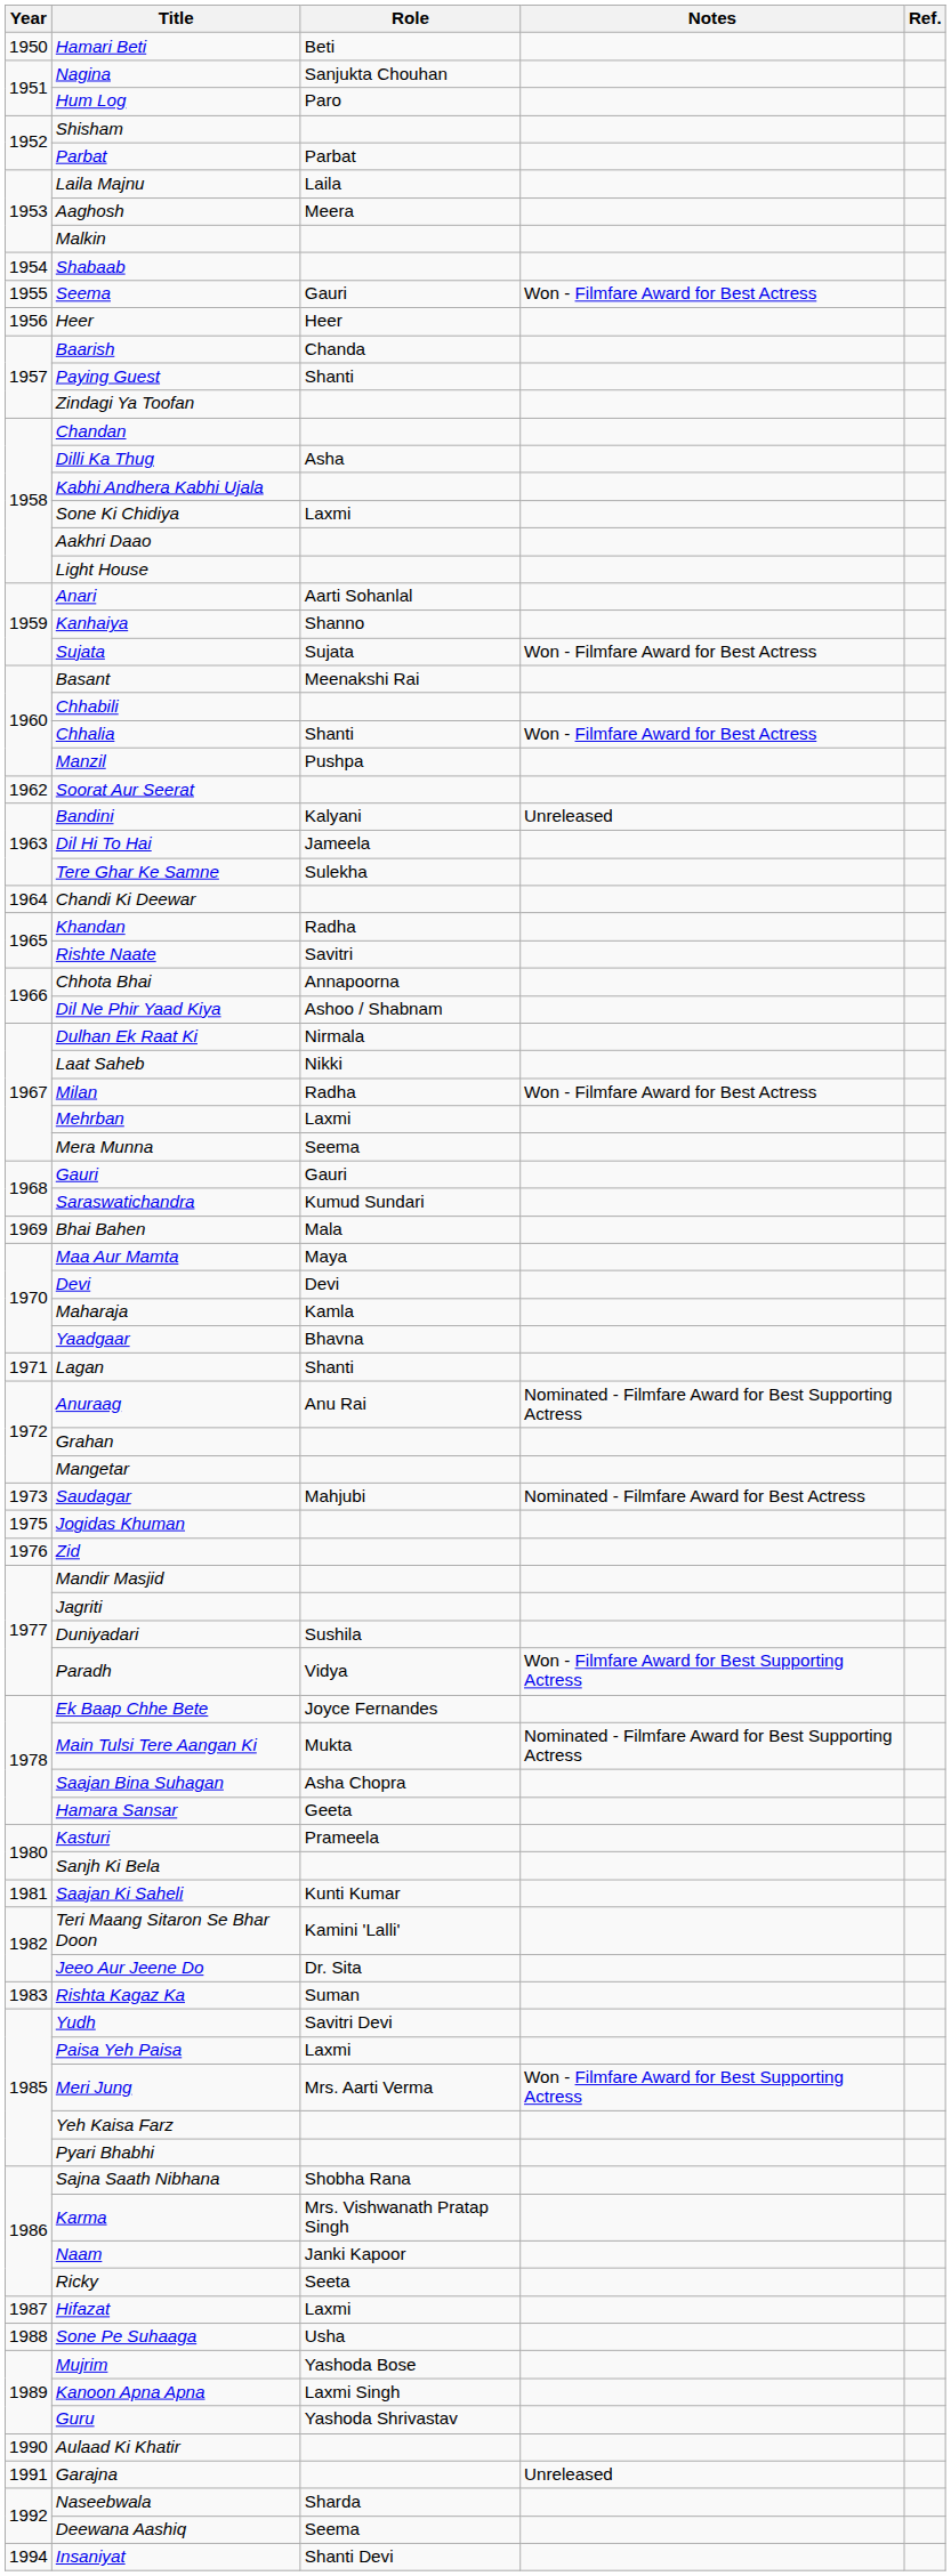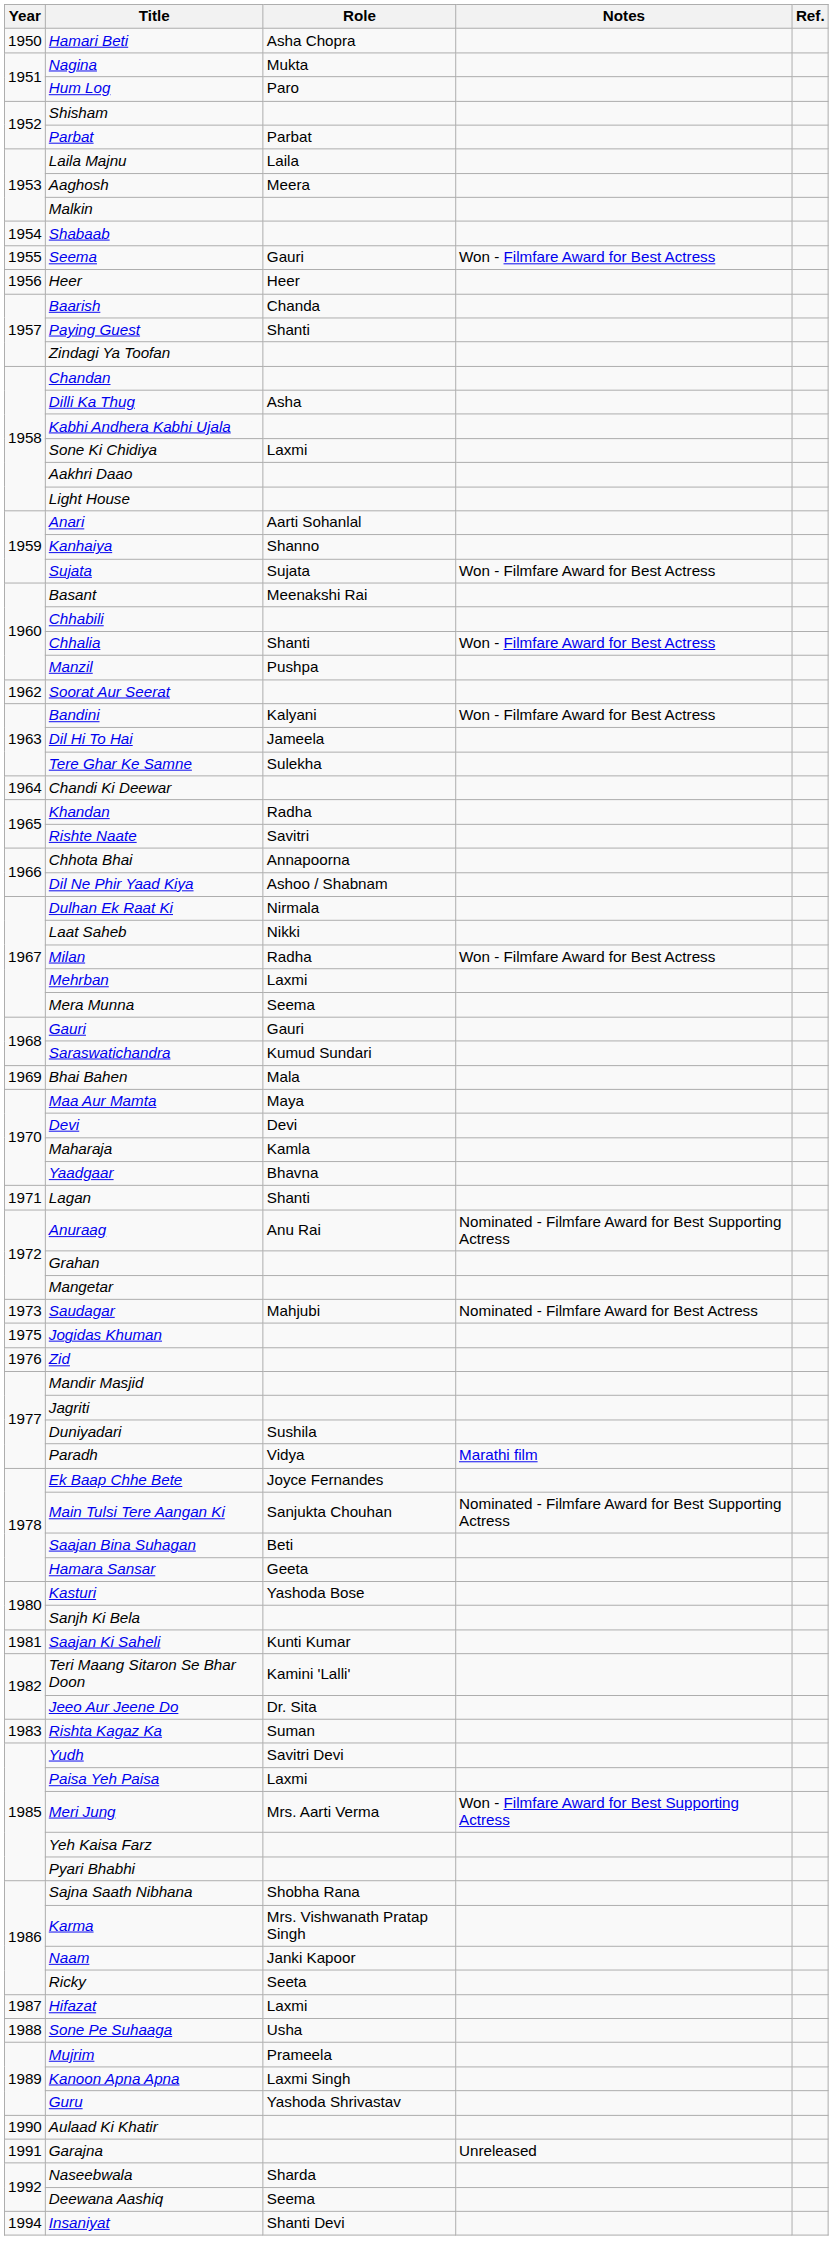 <table class="wikitable sortable">
 <tr>
 <th>Year</th>
 <th>Title</th>
 <th>Role</th>
 <th class="unsortable">Notes</th>
 <th class="unsortable">Ref.</th>
 </tr>
 <tr>
 <td>1950</td>
 <td><em><a href='#'>Hamari Beti</a></em></td>
-<td>Beti</td>
+<td>Asha Chopra</td>
 <td></td>
 <td></td>
 </tr>
 <tr>
 <td rowspan="2">1951</td>
 <td><em><a href='#'>Nagina</a></em></td>
-<td>Sanjukta Chouhan</td>
+<td>Mukta</td>
 <td></td>
 <td></td>
 </tr>
 <tr>
 <td><em><a href='#'>Hum Log</a></em></td>
 <td>Paro</td>
 <td></td>
 <td></td>
 </tr>
 <tr>
 <td rowspan="2">1952</td>
 <td><em>Shisham</em></td>
 <td></td>
 <td></td>
 <td></td>
 </tr>
 <tr>
 <td><em><a href='#'>Parbat</a></em></td>
 <td>Parbat</td>
 <td></td>
 <td></td>
 </tr>
 <tr>
 <td rowspan="3">1953</td>
 <td><em>Laila Majnu</em></td>
 <td>Laila</td>
 <td></td>
 <td></td>
 </tr>
 <tr>
 <td><em>Aaghosh</em></td>
 <td>Meera</td>
 <td></td>
 <td></td>
 </tr>
 <tr>
 <td><em>Malkin</em></td>
 <td></td>
 <td></td>
 <td></td>
 </tr>
 <tr>
 <td>1954</td>
 <td><em><a href='#'>Shabaab</a></em></td>
 <td></td>
 <td></td>
 <td></td>
 </tr>
 <tr>
 <td>1955</td>
 <td><em><a href='#'>Seema</a></em></td>
 <td>Gauri</td>
 <td>Won - <a href='#'>Filmfare Award for Best Actress</a></td>
 <td></td>
 </tr>
 <tr>
 <td>1956</td>
 <td><em>Heer</em></td>
 <td>Heer</td>
 <td></td>
 <td></td>
 </tr>
 <tr>
 <td rowspan="3">1957</td>
 <td><em><a href='#'>Baarish</a></em></td>
 <td>Chanda</td>
 <td></td>
 <td></td>
 </tr>
 <tr>
 <td><em><a href='#'>Paying Guest</a></em></td>
 <td>Shanti</td>
 <td></td>
 <td></td>
 </tr>
 <tr>
 <td><em>Zindagi Ya Toofan</em></td>
 <td></td>
 <td></td>
 <td></td>
 </tr>
 <tr>
 <td rowspan="6">1958</td>
 <td><em><a href='#'>Chandan</a></em></td>
 <td></td>
 <td></td>
 <td></td>
 </tr>
 <tr>
 <td><em><a href='#'>Dilli Ka Thug</a></em></td>
 <td>Asha</td>
 <td></td>
 <td></td>
 </tr>
 <tr>
 <td><em><a href='#'>Kabhi Andhera Kabhi Ujala</a></em></td>
 <td></td>
 <td></td>
 <td></td>
 </tr>
 <tr>
 <td><em>Sone Ki Chidiya</em></td>
 <td>Laxmi</td>
 <td></td>
 <td></td>
 </tr>
 <tr>
 <td><em>Aakhri Daao</em></td>
 <td></td>
 <td></td>
 <td></td>
 </tr>
 <tr>
 <td><em>Light House</em></td>
 <td></td>
 <td></td>
 <td></td>
 </tr>
 <tr>
 <td rowspan="3">1959</td>
 <td><em><a href='#'>Anari</a></em></td>
 <td>Aarti Sohanlal</td>
 <td></td>
 <td></td>
 </tr>
 <tr>
 <td><em><a href='#'>Kanhaiya</a></em></td>
 <td>Shanno</td>
 <td></td>
 <td></td>
 </tr>
 <tr>
 <td><em><a href='#'>Sujata</a></em></td>
 <td>Sujata</td>
 <td>Won - Filmfare Award for Best Actress</td>
 <td></td>
 </tr>
 <tr>
 <td rowspan="4">1960</td>
 <td><em>Basant</em></td>
 <td>Meenakshi Rai</td>
 <td></td>
 <td></td>
 </tr>
 <tr>
 <td><em><a href='#'>Chhabili</a></em></td>
 <td></td>
 <td></td>
 <td></td>
 </tr>
 <tr>
 <td><em><a href='#'>Chhalia</a></em></td>
 <td>Shanti</td>
 <td>Won - <a href='#'>Filmfare Award for Best Actress</a></td>
 <td></td>
 </tr>
 <tr>
 <td><em><a href='#'>Manzil</a></em></td>
 <td>Pushpa</td>
 <td></td>
 <td></td>
 </tr>
 <tr>
 <td>1962</td>
 <td><em><a href='#'>Soorat Aur Seerat</a></em></td>
 <td></td>
 <td></td>
 <td></td>
 </tr>
 <tr>
 <td rowspan="3">1963</td>
 <td><em><a href='#'>Bandini</a></em></td>
 <td>Kalyani</td>
-<td>Unreleased</td>
+<td>Won - Filmfare Award for Best Actress</td>
 <td></td>
 </tr>
 <tr>
 <td><em><a href='#'>Dil Hi To Hai</a></em></td>
 <td>Jameela</td>
 <td></td>
 <td></td>
 </tr>
 <tr>
 <td><em><a href='#'>Tere Ghar Ke Samne</a></em></td>
 <td>Sulekha</td>
 <td></td>
 <td></td>
 </tr>
 <tr>
 <td>1964</td>
 <td><em>Chandi Ki Deewar</em></td>
 <td></td>
 <td></td>
 <td></td>
 </tr>
 <tr>
 <td rowspan="2">1965</td>
 <td><em><a href='#'>Khandan</a></em></td>
 <td>Radha</td>
 <td></td>
 <td></td>
 </tr>
 <tr>
 <td><em><a href='#'>Rishte Naate</a></em></td>
 <td>Savitri</td>
 <td></td>
 <td></td>
 </tr>
 <tr>
 <td rowspan="2">1966</td>
 <td><em>Chhota Bhai</em></td>
 <td>Annapoorna</td>
 <td></td>
 <td></td>
 </tr>
 <tr>
 <td><em><a href='#'>Dil Ne Phir Yaad Kiya</a></em></td>
 <td>Ashoo / Shabnam</td>
 <td></td>
 <td></td>
 </tr>
 <tr>
 <td rowspan="5">1967</td>
 <td><em><a href='#'>Dulhan Ek Raat Ki</a></em></td>
 <td>Nirmala</td>
 <td></td>
 <td></td>
 </tr>
 <tr>
 <td><em>Laat Saheb</em></td>
 <td>Nikki</td>
 <td></td>
 <td></td>
 </tr>
 <tr>
 <td><em><a href='#'>Milan</a></em></td>
 <td>Radha</td>
 <td>Won - Filmfare Award for Best Actress</td>
 <td></td>
 </tr>
 <tr>
 <td><em><a href='#'>Mehrban</a></em></td>
 <td>Laxmi</td>
 <td></td>
 <td></td>
 </tr>
 <tr>
 <td><em>Mera Munna</em></td>
 <td>Seema</td>
 <td></td>
 <td></td>
 </tr>
 <tr>
 <td rowspan="2">1968</td>
 <td><em><a href='#'>Gauri</a></em></td>
 <td>Gauri</td>
 <td></td>
 <td></td>
 </tr>
 <tr>
 <td><em><a href='#'>Saraswatichandra</a></em></td>
 <td>Kumud Sundari</td>
 <td></td>
 <td></td>
 </tr>
 <tr>
 <td>1969</td>
 <td><em>Bhai Bahen</em></td>
 <td>Mala</td>
 <td></td>
 <td></td>
 </tr>
 <tr>
 <td rowspan="4">1970</td>
 <td><em><a href='#'>Maa Aur Mamta</a></em></td>
 <td>Maya</td>
 <td></td>
 <td></td>
 </tr>
 <tr>
 <td><em><a href='#'>Devi</a></em></td>
 <td>Devi</td>
 <td></td>
 <td></td>
 </tr>
 <tr>
 <td><em>Maharaja</em></td>
 <td>Kamla</td>
 <td></td>
 <td></td>
 </tr>
 <tr>
 <td><em><a href='#'>Yaadgaar</a></em></td>
 <td>Bhavna</td>
 <td></td>
 <td></td>
 </tr>
 <tr>
 <td>1971</td>
 <td><em>Lagan</em></td>
 <td>Shanti</td>
 <td></td>
 <td></td>
 </tr>
 <tr>
 <td rowspan="3">1972</td>
 <td><em><a href='#'>Anuraag</a></em></td>
 <td>Anu Rai</td>
 <td>Nominated - Filmfare Award for Best Supporting Actress</td>
 <td></td>
 </tr>
 <tr>
 <td><em>Grahan</em></td>
 <td></td>
 <td></td>
 <td></td>
 </tr>
 <tr>
 <td><em>Mangetar</em></td>
 <td></td>
 <td></td>
 <td></td>
 </tr>
 <tr>
 <td>1973</td>
 <td><em><a href='#'>Saudagar</a></em></td>
 <td>Mahjubi</td>
 <td>Nominated - Filmfare Award for Best Actress</td>
 <td></td>
 </tr>
 <tr>
 <td>1975</td>
 <td><a href='#'><em>Jogidas Khuman</em></a></td>
 <td></td>
 <td></td>
 <td></td>
 </tr>
 <tr>
 <td>1976</td>
 <td><em><a href='#'>Zid</a></em></td>
 <td></td>
 <td></td>
 <td></td>
 </tr>
 <tr>
 <td rowspan="4">1977</td>
 <td><em>Mandir Masjid</em></td>
 <td></td>
 <td></td>
 <td></td>
 </tr>
 <tr>
 <td><em>Jagriti</em></td>
 <td></td>
 <td></td>
 <td></td>
 </tr>
 <tr>
 <td><em>Duniyadari</em></td>
 <td>Sushila</td>
 <td></td>
 <td></td>
 </tr>
 <tr>
 <td><em>Paradh</em></td>
 <td>Vidya</td>
-<td>Won - <a href='#'>Filmfare Award for Best Supporting Actress</a></td>
+<td><a href='#'>Marathi film</a></td>
 <td></td>
 </tr>
 <tr>
 <td rowspan="4">1978</td>
 <td><em><a href='#'>Ek Baap Chhe Bete</a></em></td>
 <td>Joyce Fernandes</td>
 <td></td>
 <td></td>
 </tr>
 <tr>
 <td><em><a href='#'>Main Tulsi Tere Aangan Ki</a></em></td>
-<td>Mukta</td>
+<td>Sanjukta Chouhan</td>
 <td>Nominated - Filmfare Award for Best Supporting Actress</td>
 <td></td>
 </tr>
 <tr>
 <td><em><a href='#'>Saajan Bina Suhagan</a></em></td>
-<td>Asha Chopra</td>
+<td>Beti</td>
 <td></td>
 <td></td>
 </tr>
 <tr>
 <td><em><a href='#'>Hamara Sansar</a></em></td>
 <td>Geeta</td>
 <td></td>
 <td></td>
 </tr>
 <tr>
 <td rowspan="2">1980</td>
 <td><em><a href='#'>Kasturi</a></em></td>
-<td>Prameela</td>
+<td>Yashoda Bose</td>
 <td></td>
 <td></td>
 </tr>
 <tr>
 <td><em>Sanjh Ki Bela</em></td>
 <td></td>
 <td></td>
 <td></td>
 </tr>
 <tr>
 <td>1981</td>
 <td><em><a href='#'>Saajan Ki Saheli</a></em></td>
 <td>Kunti Kumar</td>
 <td></td>
 <td></td>
 </tr>
 <tr>
 <td rowspan="2">1982</td>
 <td><em>Teri Maang Sitaron Se Bhar Doon</em></td>
 <td>Kamini 'Lalli'</td>
 <td></td>
 <td></td>
 </tr>
 <tr>
 <td><em><a href='#'>Jeeo Aur Jeene Do</a></em></td>
 <td>Dr. Sita</td>
 <td></td>
 <td></td>
 </tr>
 <tr>
 <td>1983</td>
 <td><em><a href='#'>Rishta Kagaz Ka</a></em></td>
 <td>Suman</td>
 <td></td>
 <td></td>
 </tr>
 <tr>
 <td rowspan="5">1985</td>
 <td><em><a href='#'>Yudh</a></em></td>
 <td>Savitri Devi</td>
 <td></td>
 <td></td>
 </tr>
 <tr>
 <td><em><a href='#'>Paisa Yeh Paisa</a></em></td>
 <td>Laxmi</td>
 <td></td>
 <td></td>
 </tr>
 <tr>
 <td><em><a href='#'>Meri Jung</a></em></td>
 <td>Mrs. Aarti Verma</td>
 <td>Won - <a href='#'>Filmfare Award for Best Supporting Actress</a></td>
 <td></td>
 </tr>
 <tr>
 <td><em>Yeh Kaisa Farz</em></td>
 <td></td>
 <td></td>
 <td></td>
 </tr>
 <tr>
 <td><em>Pyari Bhabhi</em></td>
 <td></td>
 <td></td>
 <td></td>
 </tr>
 <tr>
 <td rowspan="4">1986</td>
 <td><em>Sajna Saath Nibhana</em></td>
 <td>Shobha Rana</td>
 <td></td>
 <td></td>
 </tr>
 <tr>
 <td><em><a href='#'>Karma</a></em></td>
 <td>Mrs. Vishwanath Pratap Singh</td>
 <td></td>
 <td></td>
 </tr>
 <tr>
 <td><em><a href='#'>Naam</a></em></td>
 <td>Janki Kapoor</td>
 <td></td>
 <td></td>
 </tr>
 <tr>
 <td><em>Ricky</em></td>
 <td>Seeta</td>
 <td></td>
 <td></td>
 </tr>
 <tr>
 <td>1987</td>
 <td><em><a href='#'>Hifazat</a></em></td>
 <td>Laxmi</td>
 <td></td>
 <td></td>
 </tr>
 <tr>
 <td>1988</td>
 <td><em><a href='#'>Sone Pe Suhaaga</a></em></td>
 <td>Usha</td>
 <td></td>
 <td></td>
 </tr>
 <tr>
 <td rowspan="3">1989</td>
 <td><em><a href='#'>Mujrim</a></em></td>
-<td>Yashoda Bose</td>
+<td>Prameela</td>
 <td></td>
 <td></td>
 </tr>
 <tr>
 <td><em><a href='#'>Kanoon Apna Apna</a></em></td>
 <td>Laxmi Singh</td>
 <td></td>
 <td></td>
 </tr>
 <tr>
 <td><em><a href='#'>Guru</a></em></td>
 <td>Yashoda Shrivastav</td>
 <td></td>
 <td></td>
 </tr>
 <tr>
 <td>1990</td>
 <td><em>Aulaad Ki Khatir</em></td>
 <td></td>
 <td></td>
 <td></td>
 </tr>
 <tr>
 <td>1991</td>
 <td><em>Garajna</em></td>
 <td></td>
 <td>Unreleased</td>
 <td></td>
 </tr>
 <tr>
 <td rowspan="2">1992</td>
 <td><em>Naseebwala</em></td>
 <td>Sharda</td>
 <td></td>
 <td></td>
 </tr>
 <tr>
 <td><em>Deewana Aashiq</em></td>
 <td>Seema</td>
 <td></td>
 <td></td>
 </tr>
 <tr>
 <td>1994</td>
 <td><em><a href='#'>Insaniyat</a></em></td>
 <td>Shanti Devi</td>
 <td></td>
 <td></td>
 </tr>
 </table>
